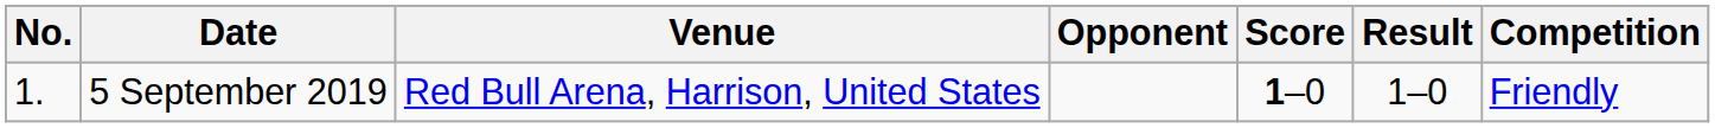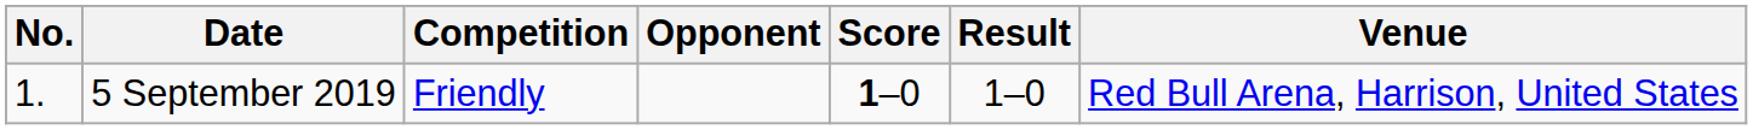 <table class="wikitable" style="font-size:100%;">
 <tr>
 <th>No.</th>
 <th>Date</th>
-<th>Venue</th>
+<th>Competition</th>
 <th>Opponent</th>
 <th>Score</th>
 <th>Result</th>
-<th>Competition</th>
+<th>Venue</th>
 </tr>
 <tr>
 <td>1.</td>
 <td>5 September 2019</td>
-<td><a href='#'>Red Bull Arena</a>, <a href='#'>Harrison</a>, <a href='#'>United States</a></td>
+<td><a href='#'>Friendly</a></td>
 <td></td>
 <td align=center><strong>1</strong>–0</td>
 <td align=center>1–0</td>
-<td><a href='#'>Friendly</a></td>
+<td><a href='#'>Red Bull Arena</a>, <a href='#'>Harrison</a>, <a href='#'>United States</a></td>
 </tr>
 </table>
